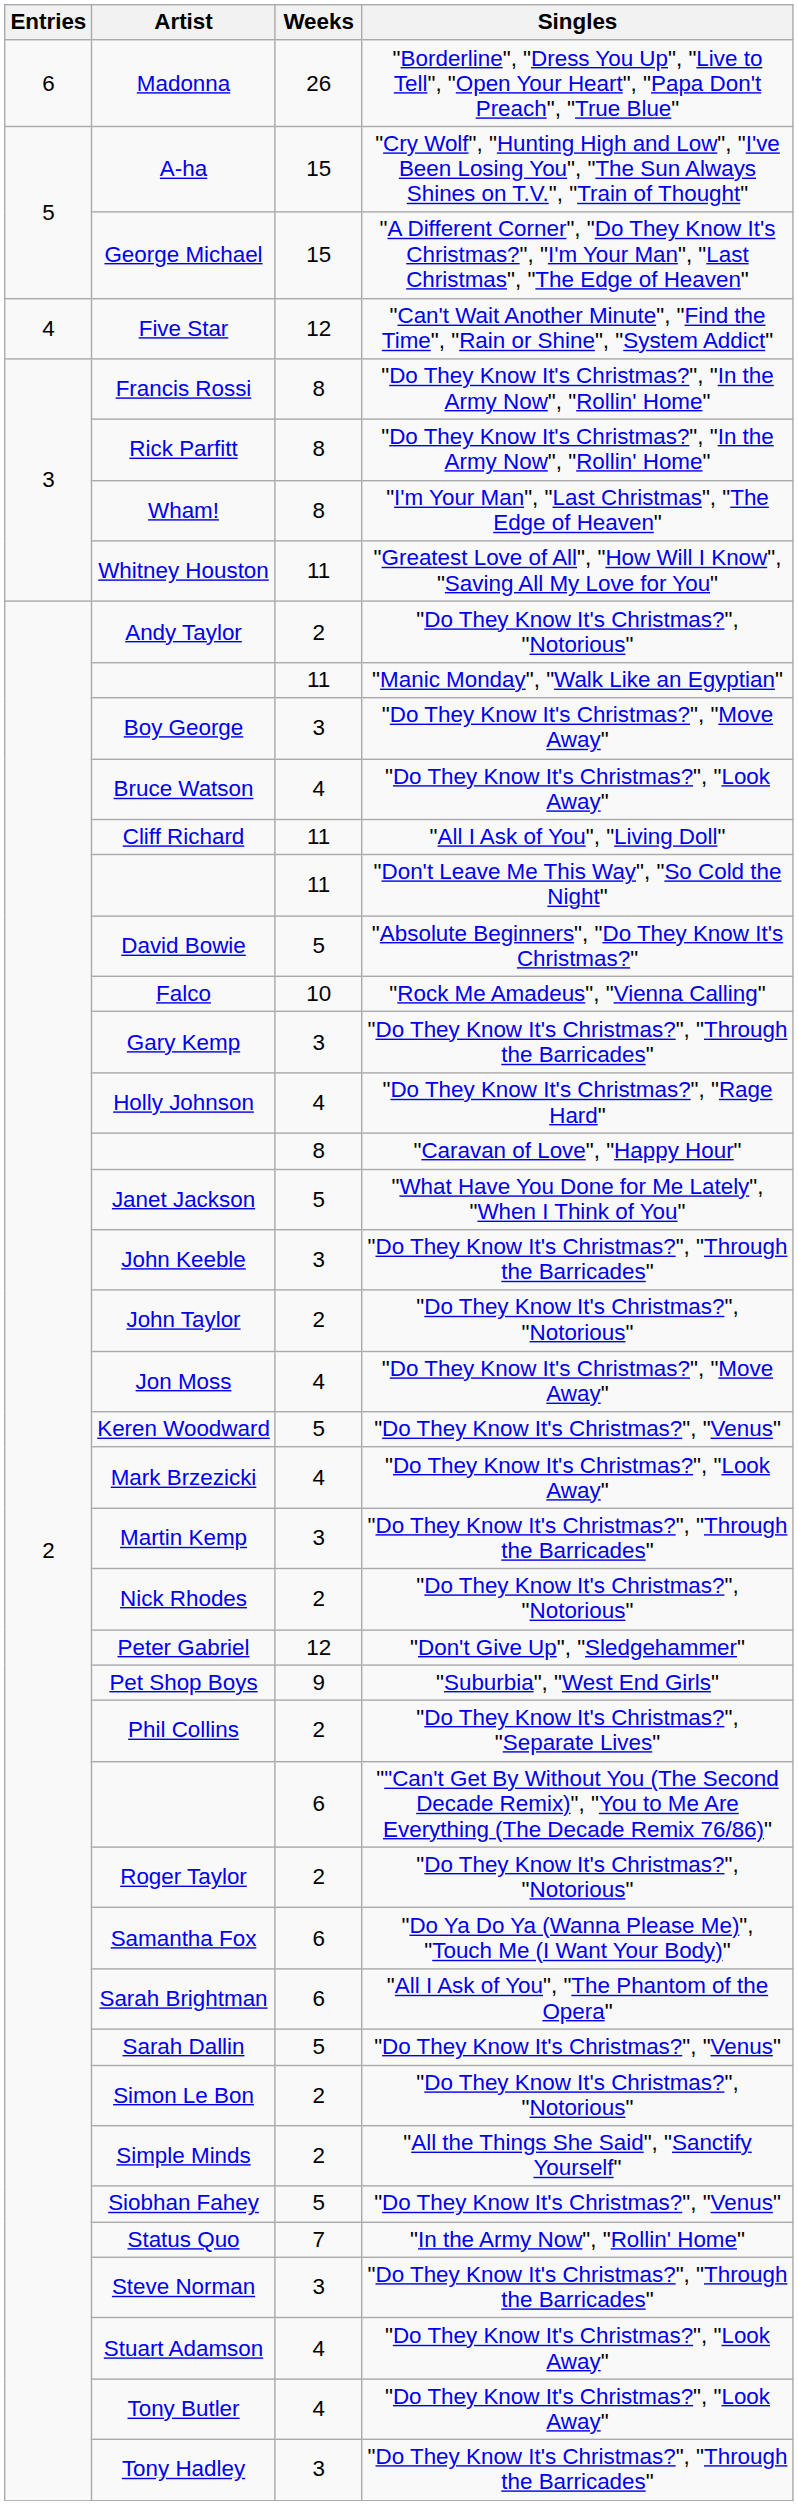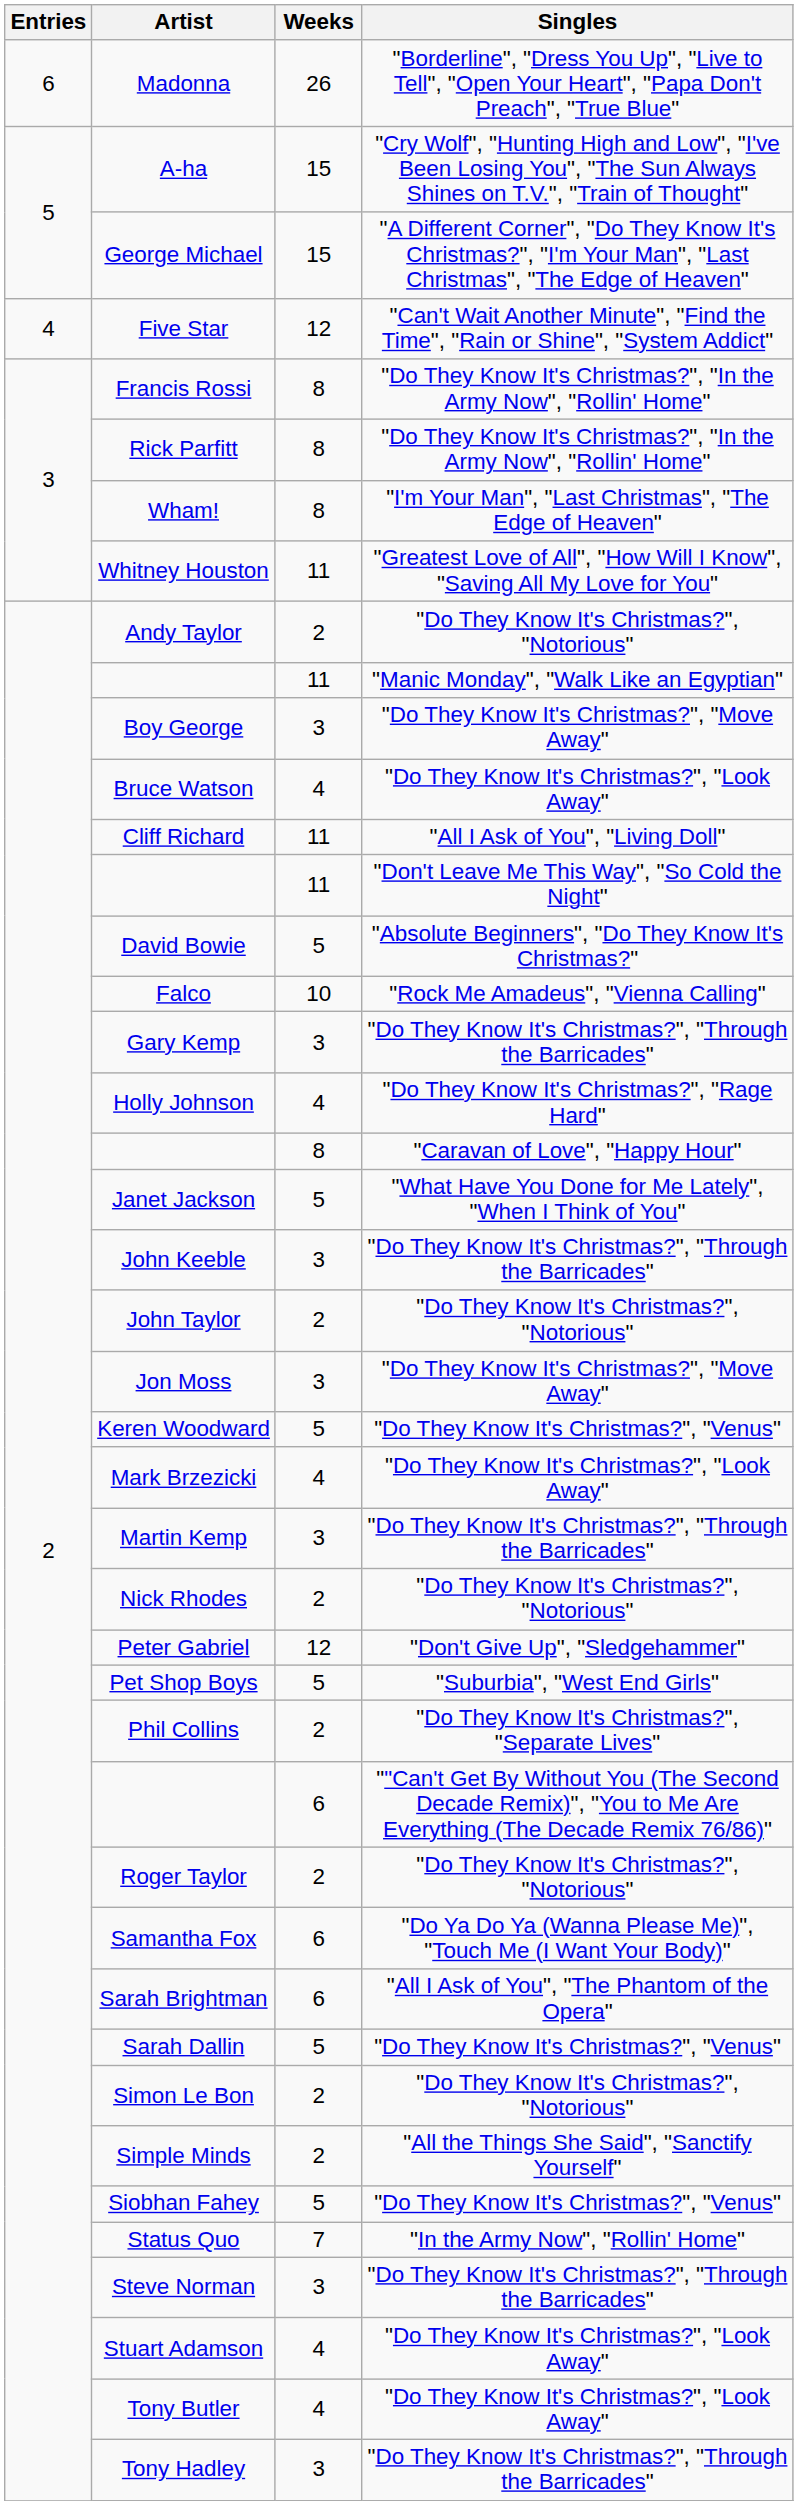 <table class="wikitable sortable" style="text-align: center;">
 <tr>
 <th scope="col" style="width:55px;" data-sort-type="number">Entries</th>
 <th scope="col" style="text-align:center;">Artist</th>
 <th scope="col" style="width:55px;" data-sort-type="number">Weeks</th>
 <th scope="col" style="width:300px;">Singles</th>
 </tr>
 <tr>
 <td rowspan="1" style="text-align:center">6</td>
 <td><a href='#'>Madonna</a> </td>
 <td>26</td>
 <td>"<a href='#'>Borderline</a>", "<a href='#'>Dress You Up</a>", "<a href='#'>Live to Tell</a>", "<a href='#'>Open Your Heart</a>", "<a href='#'>Papa Don't Preach</a>", "<a href='#'>True Blue</a>"</td>
 </tr>
 <tr>
 <td rowspan="2" style="text-align:center">5</td>
 <td><a href='#'>A-ha</a> </td>
 <td>15</td>
 <td>"<a href='#'>Cry Wolf</a>", "<a href='#'>Hunting High and Low</a>", "<a href='#'>I've Been Losing You</a>", "<a href='#'>The Sun Always Shines on T.V.</a>", "<a href='#'>Train of Thought</a>"</td>
 </tr>
 <tr>
 <td><a href='#'>George Michael</a> </td>
 <td>15</td>
 <td>"<a href='#'>A Different Corner</a>", "<a href='#'>Do They Know It's Christmas?</a>", "<a href='#'>I'm Your Man</a>", "<a href='#'>Last Christmas</a>", "<a href='#'>The Edge of Heaven</a>"</td>
 </tr>
 <tr>
 <td rowspan="1" style="text-align:center">4</td>
 <td><a href='#'>Five Star</a></td>
 <td>12</td>
 <td>"<a href='#'>Can't Wait Another Minute</a>", "<a href='#'>Find the Time</a>", "<a href='#'>Rain or Shine</a>", "<a href='#'>System Addict</a>"</td>
 </tr>
 <tr>
 <td rowspan="4" style="text-align:center">3</td>
 <td><a href='#'>Francis Rossi</a> </td>
 <td>8</td>
 <td>"<a href='#'>Do They Know It's Christmas?</a>", "<a href='#'>In the Army Now</a>", "<a href='#'>Rollin' Home</a>"</td>
 </tr>
 <tr>
 <td><a href='#'>Rick Parfitt</a> </td>
 <td>8</td>
 <td>"<a href='#'>Do They Know It's Christmas?</a>", "<a href='#'>In the Army Now</a>", "<a href='#'>Rollin' Home</a>"</td>
 </tr>
 <tr>
 <td><a href='#'>Wham!</a> </td>
 <td>8</td>
 <td>"<a href='#'>I'm Your Man</a>", "<a href='#'>Last Christmas</a>", "<a href='#'>The Edge of Heaven</a>"</td>
 </tr>
 <tr>
 <td><a href='#'>Whitney Houston</a> </td>
 <td>11</td>
 <td>"<a href='#'>Greatest Love of All</a>", "<a href='#'>How Will I Know</a>", "<a href='#'>Saving All My Love for You</a>"</td>
 </tr>
 <tr>
 <td rowspan="37" style="text-align:center">2</td>
 <td><a href='#'>Andy Taylor</a> </td>
 <td>2</td>
 <td>"<a href='#'>Do They Know It's Christmas?</a>", "<a href='#'>Notorious</a>"</td>
 </tr>
 <tr>
 <td></td>
 <td>11</td>
 <td>"<a href='#'>Manic Monday</a>", "<a href='#'>Walk Like an Egyptian</a>"</td>
 </tr>
 <tr>
 <td><a href='#'>Boy George</a> </td>
 <td>3</td>
 <td>"<a href='#'>Do They Know It's Christmas?</a>", "<a href='#'>Move Away</a>"</td>
 </tr>
 <tr>
 <td><a href='#'>Bruce Watson</a> </td>
 <td>4</td>
 <td>"<a href='#'>Do They Know It's Christmas?</a>", "<a href='#'>Look Away</a>"</td>
 </tr>
 <tr>
 <td><a href='#'>Cliff Richard</a></td>
 <td>11</td>
 <td>"<a href='#'>All I Ask of You</a>", "<a href='#'>Living Doll</a>"</td>
 </tr>
 <tr>
 <td></td>
 <td>11</td>
 <td>"<a href='#'>Don't Leave Me This Way</a>", "<a href='#'>So Cold the Night</a>"</td>
 </tr>
 <tr>
 <td><a href='#'>David Bowie</a> </td>
 <td>5</td>
 <td>"<a href='#'>Absolute Beginners</a>", "<a href='#'>Do They Know It's Christmas?</a>"</td>
 </tr>
 <tr>
 <td><a href='#'>Falco</a></td>
 <td>10</td>
 <td>"<a href='#'>Rock Me Amadeus</a>", "<a href='#'>Vienna Calling</a>"</td>
 </tr>
 <tr>
 <td><a href='#'>Gary Kemp</a> </td>
 <td>3</td>
 <td>"<a href='#'>Do They Know It's Christmas?</a>", "<a href='#'>Through the Barricades</a>"</td>
 </tr>
 <tr>
 <td><a href='#'>Holly Johnson</a> </td>
 <td>4</td>
 <td>"<a href='#'>Do They Know It's Christmas?</a>", "<a href='#'>Rage Hard</a>"</td>
 </tr>
 <tr>
 <td></td>
 <td>8</td>
 <td>"<a href='#'>Caravan of Love</a>", "<a href='#'>Happy Hour</a>"</td>
 </tr>
 <tr>
 <td><a href='#'>Janet Jackson</a></td>
 <td>5</td>
 <td>"<a href='#'>What Have You Done for Me Lately</a>", "<a href='#'>When I Think of You</a>"</td>
 </tr>
 <tr>
 <td><a href='#'>John Keeble</a> </td>
 <td>3</td>
 <td>"<a href='#'>Do They Know It's Christmas?</a>", "<a href='#'>Through the Barricades</a>"</td>
 </tr>
 <tr>
 <td><a href='#'>John Taylor</a> </td>
 <td>2</td>
 <td>"<a href='#'>Do They Know It's Christmas?</a>", "<a href='#'>Notorious</a>"</td>
 </tr>
 <tr>
 <td><a href='#'>Jon Moss</a> </td>
-<td>4</td>
+<td>3</td>
 <td>"<a href='#'>Do They Know It's Christmas?</a>", "<a href='#'>Move Away</a>"</td>
 </tr>
 <tr>
 <td><a href='#'>Keren Woodward</a> </td>
 <td>5</td>
 <td>"<a href='#'>Do They Know It's Christmas?</a>", "<a href='#'>Venus</a>"</td>
 </tr>
 <tr>
 <td><a href='#'>Mark Brzezicki</a> </td>
 <td>4</td>
 <td>"<a href='#'>Do They Know It's Christmas?</a>", "<a href='#'>Look Away</a>"</td>
 </tr>
 <tr>
 <td><a href='#'>Martin Kemp</a> </td>
 <td>3</td>
 <td>"<a href='#'>Do They Know It's Christmas?</a>", "<a href='#'>Through the Barricades</a>"</td>
 </tr>
 <tr>
 <td><a href='#'>Nick Rhodes</a> </td>
 <td>2</td>
 <td>"<a href='#'>Do They Know It's Christmas?</a>", "<a href='#'>Notorious</a>"</td>
 </tr>
 <tr>
 <td><a href='#'>Peter Gabriel</a></td>
 <td>12</td>
 <td>"<a href='#'>Don't Give Up</a>", "<a href='#'>Sledgehammer</a>"</td>
 </tr>
 <tr>
 <td><a href='#'>Pet Shop Boys</a> </td>
-<td>9</td>
+<td>5</td>
 <td>"<a href='#'>Suburbia</a>", "<a href='#'>West End Girls</a>"</td>
 </tr>
 <tr>
 <td><a href='#'>Phil Collins</a> </td>
 <td>2</td>
 <td>"<a href='#'>Do They Know It's Christmas?</a>", "<a href='#'>Separate Lives</a>"</td>
 </tr>
 <tr>
 <td></td>
 <td>6</td>
 <td>"<a href='#'>"Can't Get By Without You (The Second Decade Remix)</a>", "<a href='#'>You to Me Are Everything (The Decade Remix 76/86)</a>"</td>
 </tr>
 <tr>
 <td><a href='#'>Roger Taylor</a> </td>
 <td>2</td>
 <td>"<a href='#'>Do They Know It's Christmas?</a>", "<a href='#'>Notorious</a>"</td>
 </tr>
 <tr>
 <td><a href='#'>Samantha Fox</a></td>
 <td>6</td>
 <td>"<a href='#'>Do Ya Do Ya (Wanna Please Me)</a>", "<a href='#'>Touch Me (I Want Your Body)</a>"</td>
 </tr>
 <tr>
 <td><a href='#'>Sarah Brightman</a></td>
 <td>6</td>
 <td>"<a href='#'>All I Ask of You</a>", "<a href='#'>The Phantom of the Opera</a>"</td>
 </tr>
 <tr>
 <td><a href='#'>Sarah Dallin</a> </td>
 <td>5</td>
 <td>"<a href='#'>Do They Know It's Christmas?</a>", "<a href='#'>Venus</a>"</td>
 </tr>
 <tr>
 <td><a href='#'>Simon Le Bon</a> </td>
 <td>2</td>
 <td>"<a href='#'>Do They Know It's Christmas?</a>", "<a href='#'>Notorious</a>"</td>
 </tr>
 <tr>
 <td><a href='#'>Simple Minds</a></td>
 <td>2</td>
 <td>"<a href='#'>All the Things She Said</a>", "<a href='#'>Sanctify Yourself</a>"</td>
 </tr>
 <tr>
 <td><a href='#'>Siobhan Fahey</a> </td>
 <td>5</td>
 <td>"<a href='#'>Do They Know It's Christmas?</a>", "<a href='#'>Venus</a>"</td>
 </tr>
 <tr>
 <td><a href='#'>Status Quo</a></td>
 <td>7</td>
 <td>"<a href='#'>In the Army Now</a>", "<a href='#'>Rollin' Home</a>"</td>
 </tr>
 <tr>
 <td><a href='#'>Steve Norman</a> </td>
 <td>3</td>
 <td>"<a href='#'>Do They Know It's Christmas?</a>", "<a href='#'>Through the Barricades</a>"</td>
 </tr>
 <tr>
 <td><a href='#'>Stuart Adamson</a> </td>
 <td>4</td>
 <td>"<a href='#'>Do They Know It's Christmas?</a>", "<a href='#'>Look Away</a>"</td>
 </tr>
 <tr>
 <td><a href='#'>Tony Butler</a> </td>
 <td>4</td>
 <td>"<a href='#'>Do They Know It's Christmas?</a>", "<a href='#'>Look Away</a>"</td>
 </tr>
 <tr>
 <td><a href='#'>Tony Hadley</a> </td>
 <td>3</td>
 <td>"<a href='#'>Do They Know It's Christmas?</a>", "<a href='#'>Through the Barricades</a>"</td>
 </tr>
 <tr>
 </tr>
 </table>
